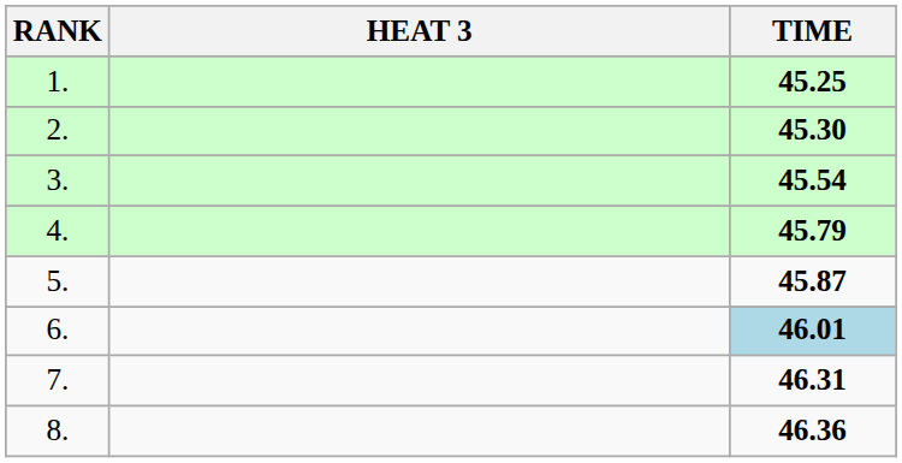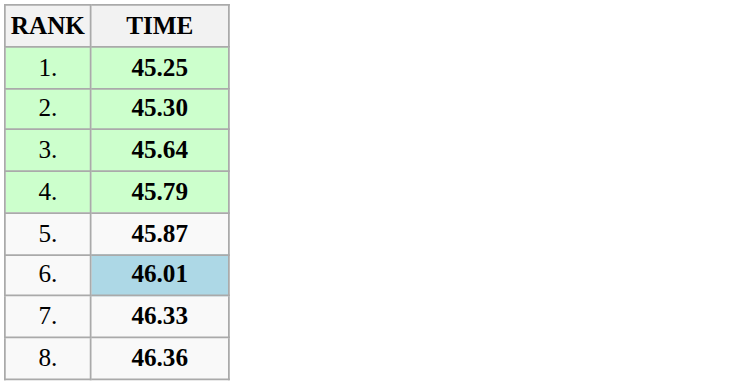 <table class="wikitable" style="border-collapse: collapse; font-size: 90%;">
 <tr>
 <th>RANK</th>
-<th style="width: 20em">HEAT 3</th>
 <th style="width: 5em">TIME</th>
 </tr>
 <tr style="background:#ccffcc;">
 <td align="center">1.</td>
-<td></td>
 <td align="center"><strong>45.25</strong></td>
 </tr>
 <tr style="background:#ccffcc;">
 <td align="center">2.</td>
-<td></td>
 <td align="center"><strong>45.30</strong></td>
 </tr>
 <tr style="background:#ccffcc;">
 <td align="center">3.</td>
-<td></td>
-<td align="center"><strong>45.54</strong></td>
+<td align="center"><strong>45.64</strong></td>
 </tr>
 <tr style="background:#ccffcc;">
 <td align="center">4.</td>
-<td></td>
 <td align="center"><strong>45.79</strong></td>
 </tr>
 <tr>
 <td align="center">5.</td>
-<td></td>
 <td align="center"><strong>45.87</strong></td>
 </tr>
 <tr>
 <td align="center">6.</td>
-<td></td>
 <td align="center" style="background: lightblue;"><strong>46.01</strong></td>
 </tr>
 <tr>
 <td align="center">7.</td>
-<td></td>
-<td align="center"><strong>46.31</strong></td>
+<td align="center"><strong>46.33</strong></td>
 </tr>
 <tr>
 <td align="center">8.</td>
-<td></td>
 <td align="center"><strong>46.36</strong></td>
 </tr>
 </table>
